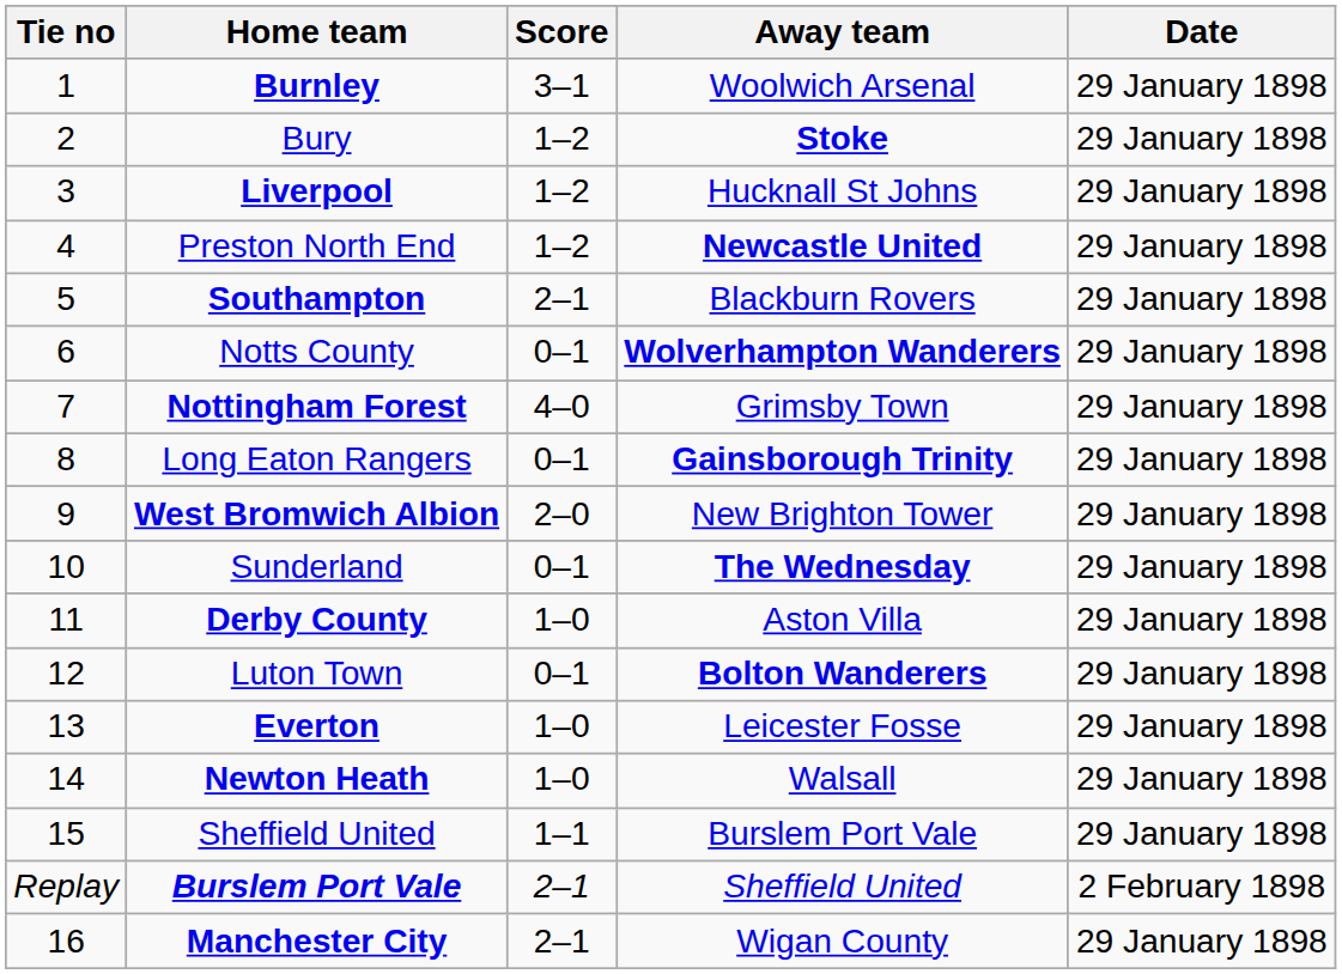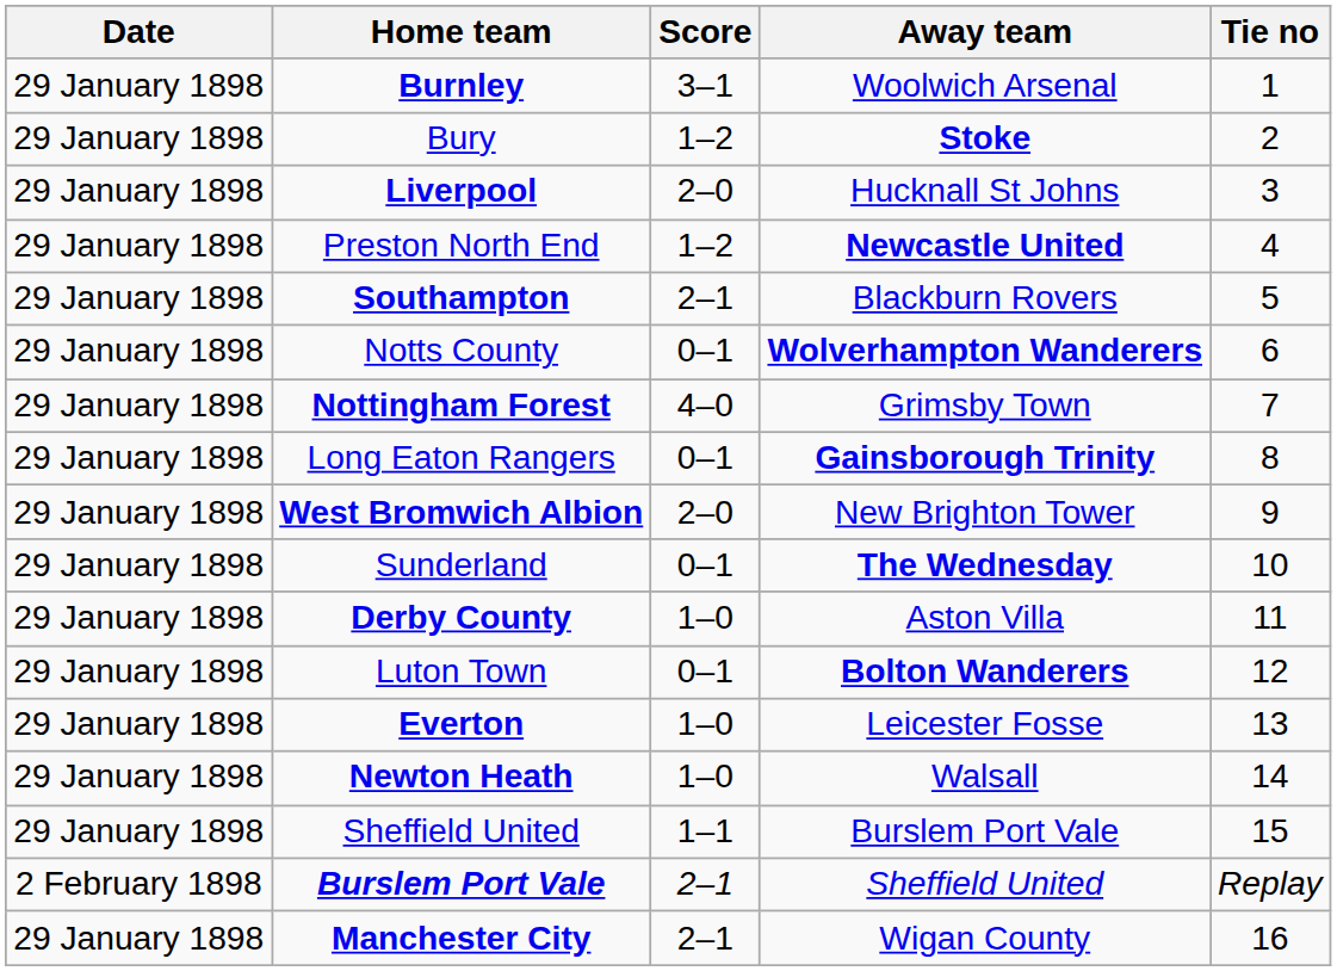 <table class="wikitable" style="text-align: center">
 <tr>
-<th>Tie no</th>
+<th>Date</th>
 <th>Home team</th>
 <th>Score</th>
 <th>Away team</th>
-<th>Date</th>
+<th>Tie no</th>
 </tr>
 <tr>
-<td>1</td>
+<td>29 January 1898</td>
 <td><strong><a href='#'>Burnley</a></strong></td>
 <td>3–1</td>
 <td><a href='#'>Woolwich Arsenal</a></td>
-<td>29 January 1898</td>
+<td>1</td>
 </tr>
 <tr>
-<td>2</td>
+<td>29 January 1898</td>
 <td><a href='#'>Bury</a></td>
 <td>1–2</td>
 <td><strong><a href='#'>Stoke</a></strong></td>
-<td>29 January 1898</td>
+<td>2</td>
 </tr>
 <tr>
+<td>29 January 1898</td>
+<td><strong><a href='#'>Liverpool</a></strong></td>
+<td>2–0</td>
+<td><a href='#'>Hucknall St Johns</a></td>
 <td>3</td>
-<td><strong><a href='#'>Liverpool</a></strong></td>
-<td>1–2</td>
-<td><a href='#'>Hucknall St Johns</a></td>
-<td>29 January 1898</td>
 </tr>
 <tr>
-<td>4</td>
+<td>29 January 1898</td>
 <td><a href='#'>Preston North End</a></td>
 <td>1–2</td>
 <td><strong><a href='#'>Newcastle United</a></strong></td>
-<td>29 January 1898</td>
+<td>4</td>
 </tr>
 <tr>
-<td>5</td>
+<td>29 January 1898</td>
 <td><strong><a href='#'>Southampton</a></strong></td>
 <td>2–1</td>
 <td><a href='#'>Blackburn Rovers</a></td>
-<td>29 January 1898</td>
+<td>5</td>
 </tr>
 <tr>
-<td>6</td>
+<td>29 January 1898</td>
 <td><a href='#'>Notts County</a></td>
 <td>0–1</td>
 <td><strong><a href='#'>Wolverhampton Wanderers</a></strong></td>
-<td>29 January 1898</td>
+<td>6</td>
 </tr>
 <tr>
-<td>7</td>
+<td>29 January 1898</td>
 <td><strong><a href='#'>Nottingham Forest</a></strong></td>
 <td>4–0</td>
 <td><a href='#'>Grimsby Town</a></td>
-<td>29 January 1898</td>
+<td>7</td>
 </tr>
 <tr>
-<td>8</td>
+<td>29 January 1898</td>
 <td><a href='#'>Long Eaton Rangers</a></td>
 <td>0–1</td>
 <td><strong><a href='#'>Gainsborough Trinity</a></strong></td>
-<td>29 January 1898</td>
+<td>8</td>
 </tr>
 <tr>
-<td>9</td>
+<td>29 January 1898</td>
 <td><strong><a href='#'>West Bromwich Albion</a></strong></td>
 <td>2–0</td>
 <td><a href='#'>New Brighton Tower</a></td>
-<td>29 January 1898</td>
+<td>9</td>
 </tr>
 <tr>
-<td>10</td>
+<td>29 January 1898</td>
 <td><a href='#'>Sunderland</a></td>
 <td>0–1</td>
 <td><strong><a href='#'>The Wednesday</a></strong></td>
-<td>29 January 1898</td>
+<td>10</td>
 </tr>
 <tr>
-<td>11</td>
+<td>29 January 1898</td>
 <td><strong><a href='#'>Derby County</a></strong></td>
 <td>1–0</td>
 <td><a href='#'>Aston Villa</a></td>
-<td>29 January 1898</td>
+<td>11</td>
 </tr>
 <tr>
-<td>12</td>
+<td>29 January 1898</td>
 <td><a href='#'>Luton Town</a></td>
 <td>0–1</td>
 <td><strong><a href='#'>Bolton Wanderers</a></strong></td>
-<td>29 January 1898</td>
+<td>12</td>
 </tr>
 <tr>
-<td>13</td>
+<td>29 January 1898</td>
 <td><strong><a href='#'>Everton</a></strong></td>
 <td>1–0</td>
 <td><a href='#'>Leicester Fosse</a></td>
-<td>29 January 1898</td>
+<td>13</td>
 </tr>
 <tr>
-<td>14</td>
+<td>29 January 1898</td>
 <td><strong><a href='#'>Newton Heath</a></strong></td>
 <td>1–0</td>
 <td><a href='#'>Walsall</a></td>
-<td>29 January 1898</td>
+<td>14</td>
 </tr>
 <tr>
-<td>15</td>
+<td>29 January 1898</td>
 <td><a href='#'>Sheffield United</a></td>
 <td>1–1</td>
 <td><a href='#'>Burslem Port Vale</a></td>
-<td>29 January 1898</td>
+<td>15</td>
 </tr>
 <tr>
-<td><em>Replay</em></td>
+<td>2 February 1898</td>
 <td><strong><em><a href='#'>Burslem Port Vale</a></em></strong></td>
 <td><em>2–1</em></td>
 <td><em><a href='#'>Sheffield United</a></em></td>
-<td>2 February 1898</td>
+<td><em>Replay</em></td>
 </tr>
 <tr>
-<td>16</td>
+<td>29 January 1898</td>
 <td><strong><a href='#'>Manchester City</a></strong></td>
 <td>2–1</td>
 <td><a href='#'>Wigan County</a></td>
-<td>29 January 1898</td>
+<td>16</td>
 </tr>
 </table>
